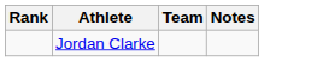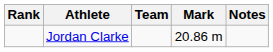 <table class="wikitable sortable">
 <tr>
 <th>Rank</th>
 <th>Athlete</th>
 <th>Team</th>
+<th>Mark</th>
 <th>Notes</th>
 </tr>
 <tr>
 <td align=center></td>
 <td><a href='#'>Jordan Clarke</a></td>
 <td></td>
+<td>20.86 m</td>
 <td></td>
 </tr>
 </table>
